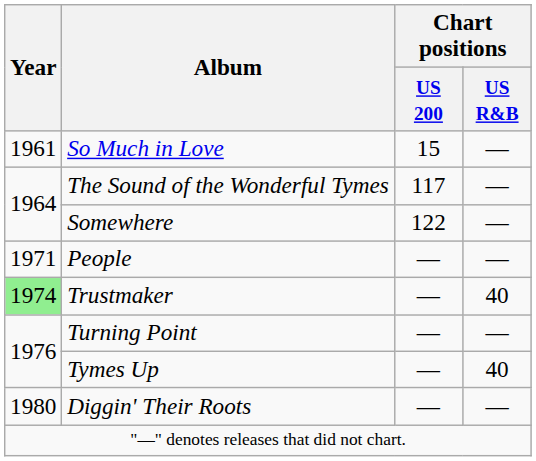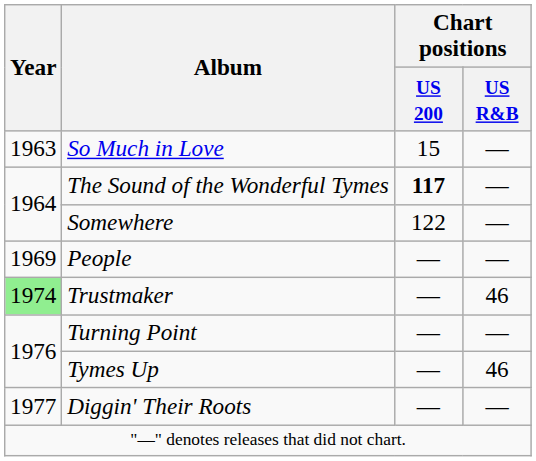 <table class="wikitable">
 <tr>
 <th rowspan="2">Year</th>
 <th rowspan="2">Album</th>
 <th colspan="2">Chart positions</th>
 </tr>
 <tr>
 <th style="width:40px;"><small><a href='#'>US 200</a></small><br></th>
 <th style="width:40px;"><small><a href='#'>US R&B</a></small><br></th>
 </tr>
 <tr>
-<td>1961</td>
+<td>1963</td>
 <td><em><a href='#'>So Much in Love</a></em></td>
 <td align=center>15</td>
 <td align=center>—</td>
 </tr>
 <tr>
 <td rowspan="2">1964</td>
 <td><em>The Sound of the Wonderful Tymes</em></td>
-<td align=center>117</td>
+<td align=center><strong>117</strong></td>
 <td align=center>—</td>
 </tr>
 <tr>
 <td><em>Somewhere</em></td>
 <td align=center>122</td>
 <td align=center>—</td>
 </tr>
 <tr>
-<td>1971</td>
+<td>1969</td>
 <td><em>People</em></td>
 <td align=center>—</td>
 <td align=center>—</td>
 </tr>
 <tr>
 <td style="background: lightgreen;">1974</td>
 <td><em>Trustmaker</em></td>
 <td align=center>—</td>
-<td align=center>40</td>
+<td align=center>46</td>
 </tr>
 <tr>
 <td rowspan="2">1976</td>
 <td><em>Turning Point</em></td>
 <td align=center>—</td>
 <td align=center>—</td>
 </tr>
 <tr>
 <td><em>Tymes Up</em></td>
 <td align=center>—</td>
-<td align=center>40</td>
+<td align=center>46</td>
 </tr>
 <tr>
-<td>1980</td>
+<td>1977</td>
 <td><em>Diggin' Their Roots</em></td>
 <td align=center>—</td>
 <td align=center>—</td>
 </tr>
 <tr>
 <td colspan="8" style="text-align:center; font-size:9pt;">"—" denotes releases that did not chart.</td>
 </tr>
 </table>
